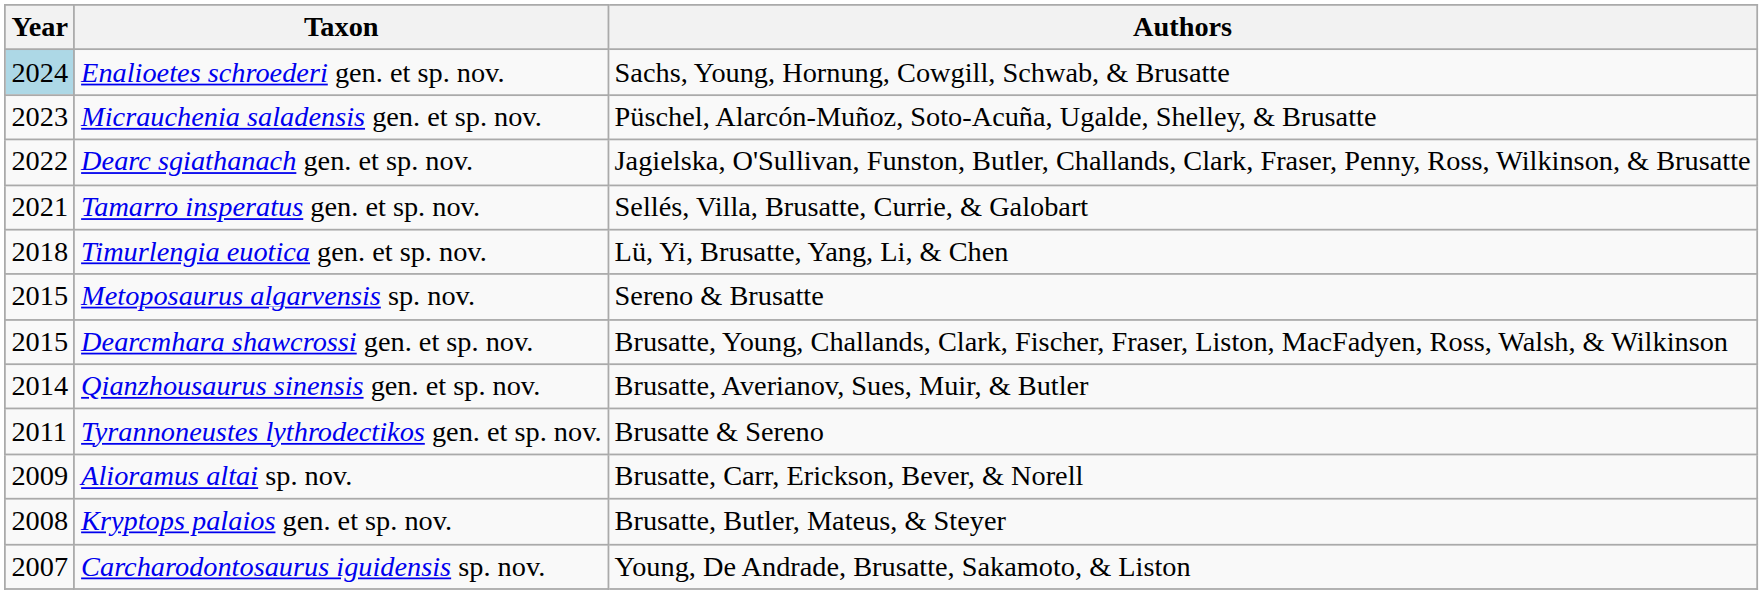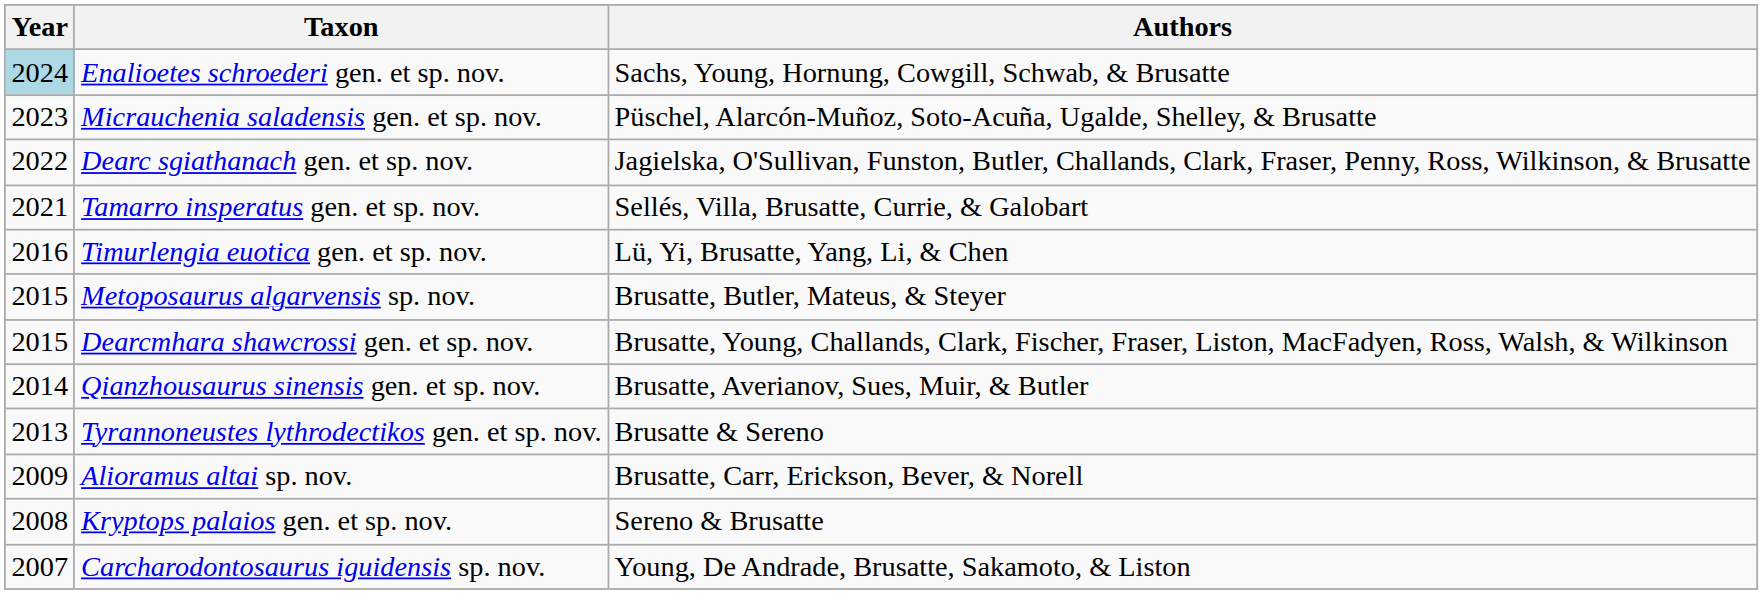 <table class="wikitable sortable">
 <tr>
 <th>Year</th>
 <th>Taxon</th>
 <th>Authors</th>
 </tr>
 <tr>
 <td style="background: lightblue;">2024</td>
 <td><em><a href='#'>Enalioetes schroederi</a></em> gen. et sp. nov.</td>
 <td>Sachs, Young, Hornung, Cowgill, Schwab, & Brusatte</td>
 </tr>
 <tr>
 <td>2023</td>
 <td><em><a href='#'>Micrauchenia saladensis</a></em> gen. et sp. nov.</td>
 <td>Püschel, Alarcón-Muñoz, Soto-Acuña, Ugalde, Shelley, & Brusatte</td>
 </tr>
 <tr>
 <td>2022</td>
 <td><em><a href='#'>Dearc sgiathanach</a></em> gen. et sp. nov.</td>
 <td>Jagielska, O'Sullivan, Funston, Butler, Challands, Clark, Fraser, Penny, Ross, Wilkinson, & Brusatte</td>
 </tr>
 <tr>
 <td>2021</td>
 <td><em><a href='#'>Tamarro insperatus</a></em> gen. et sp. nov.</td>
 <td>Sellés, Villa, Brusatte, Currie, & Galobart</td>
 </tr>
 <tr>
-<td>2018</td>
+<td>2016</td>
 <td><em><a href='#'>Timurlengia euotica</a></em> gen. et sp. nov.</td>
 <td>Lü, Yi, Brusatte, Yang, Li, & Chen</td>
 </tr>
 <tr>
 <td>2015</td>
 <td><em><a href='#'>Metoposaurus algarvensis</a></em> sp. nov.</td>
-<td>Sereno & Brusatte</td>
+<td>Brusatte, Butler, Mateus, & Steyer</td>
 </tr>
 <tr>
 <td>2015</td>
 <td><em><a href='#'>Dearcmhara shawcrossi</a></em> gen. et sp. nov.</td>
 <td>Brusatte, Young, Challands, Clark, Fischer, Fraser, Liston, MacFadyen, Ross, Walsh, & Wilkinson</td>
 </tr>
 <tr>
 <td>2014</td>
 <td><em><a href='#'>Qianzhousaurus sinensis</a></em> gen. et sp. nov.</td>
 <td>Brusatte, Averianov, Sues, Muir, & Butler</td>
 </tr>
 <tr>
-<td>2011</td>
+<td>2013</td>
 <td><em><a href='#'>Tyrannoneustes lythrodectikos</a></em> gen. et sp. nov.</td>
 <td>Brusatte & Sereno</td>
 </tr>
 <tr>
 <td>2009</td>
 <td><em><a href='#'>Alioramus altai</a></em> sp. nov.</td>
 <td>Brusatte, Carr, Erickson, Bever, & Norell</td>
 </tr>
 <tr>
 <td>2008</td>
 <td><em><a href='#'>Kryptops palaios</a></em> gen. et sp. nov.</td>
-<td>Brusatte, Butler, Mateus, & Steyer</td>
+<td>Sereno & Brusatte</td>
 </tr>
 <tr>
 <td>2007</td>
 <td><em><a href='#'>Carcharodontosaurus iguidensis</a></em> sp. nov.</td>
 <td>Young, De Andrade, Brusatte, Sakamoto, & Liston</td>
 </tr>
 </table>
